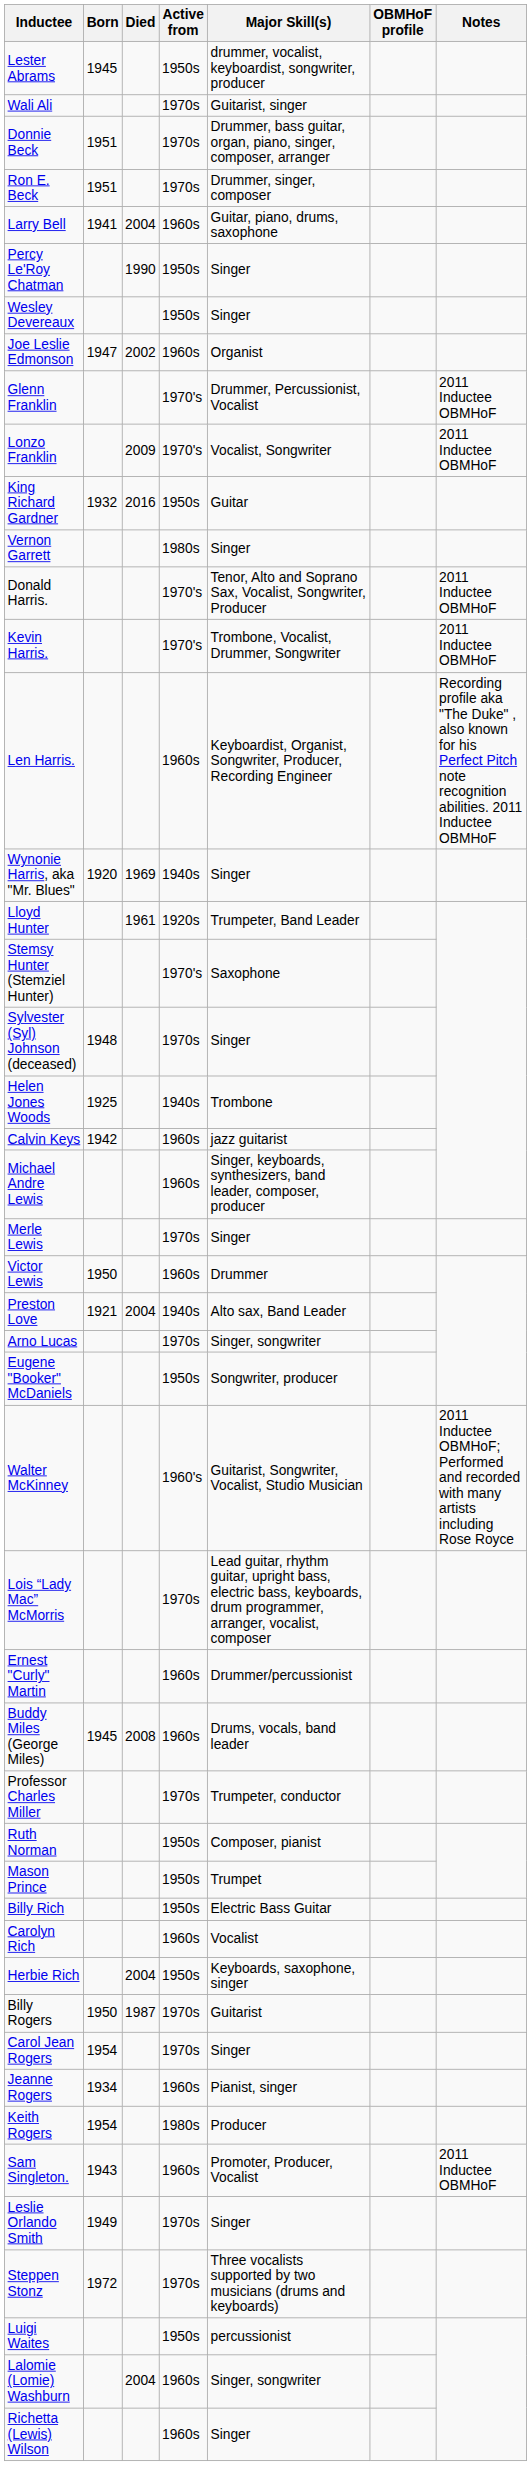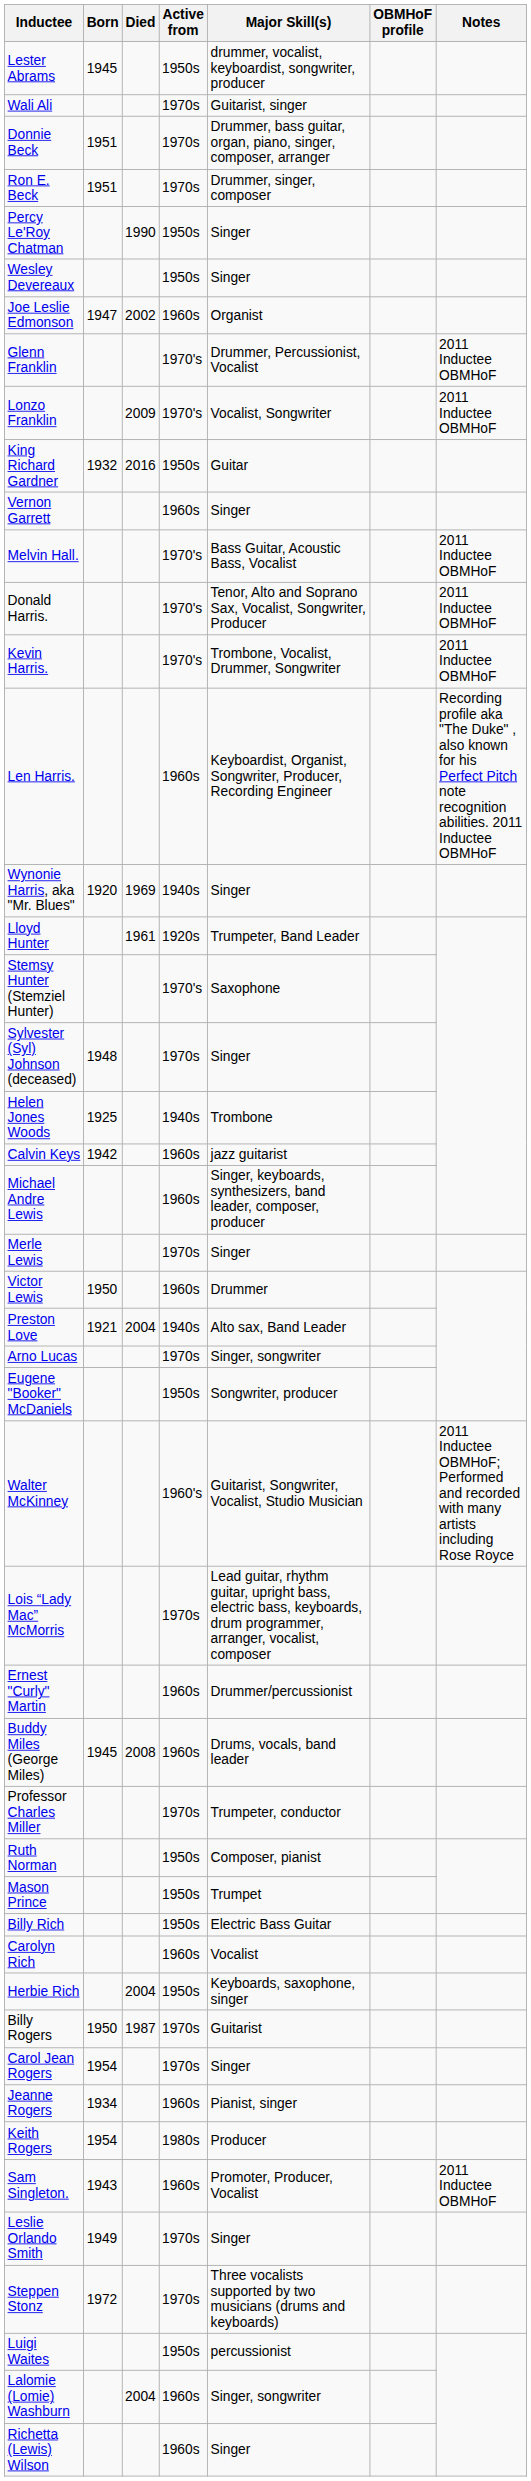 <table class="wikitable">
 <tr>
 <th>Inductee</th>
 <th>Born</th>
 <th>Died</th>
 <th>Active from</th>
 <th>Major Skill(s)</th>
 <th>OBMHoF profile</th>
 <th>Notes</th>
 </tr>
 <tr>
 <td><a href='#'>Lester Abrams</a></td>
 <td>1945</td>
 <td></td>
 <td>1950s</td>
 <td>drummer, vocalist, keyboardist, songwriter, producer</td>
 <td></td>
 <td></td>
 </tr>
 <tr>
 <td><a href='#'>Wali Ali</a></td>
 <td></td>
 <td></td>
 <td>1970s</td>
 <td>Guitarist, singer</td>
 <td></td>
 <td></td>
 </tr>
 <tr>
 <td><a href='#'>Donnie Beck</a></td>
 <td>1951</td>
 <td></td>
 <td>1970s</td>
 <td>Drummer, bass guitar, organ, piano, singer, composer, arranger</td>
 <td></td>
 <td></td>
 </tr>
 <tr>
 <td><a href='#'>Ron E. Beck</a></td>
 <td>1951</td>
 <td></td>
 <td>1970s</td>
 <td>Drummer, singer, composer</td>
-<td></td>
-<td></td>
-</tr>
-<tr>
-<td><a href='#'>Larry Bell</a></td>
-<td>1941</td>
-<td>2004</td>
-<td>1960s</td>
-<td>Guitar, piano, drums, saxophone</td>
 <td></td>
 <td></td>
 </tr>
 <tr>
 <td><a href='#'>Percy Le'Roy Chatman</a></td>
 <td></td>
 <td>1990</td>
 <td>1950s</td>
 <td>Singer</td>
 <td></td>
 <td></td>
 </tr>
 <tr>
 <td><a href='#'>Wesley Devereaux</a></td>
 <td></td>
 <td></td>
 <td>1950s</td>
 <td>Singer</td>
 <td></td>
 <td></td>
 </tr>
 <tr>
 <td><a href='#'>Joe Leslie Edmonson</a></td>
 <td>1947</td>
 <td>2002</td>
 <td>1960s</td>
 <td>Organist</td>
 <td></td>
 <td></td>
 </tr>
 <tr>
 <td><a href='#'>Glenn Franklin</a></td>
 <td></td>
 <td></td>
 <td>1970's</td>
 <td>Drummer, Percussionist, Vocalist</td>
 <td> </td>
 <td>2011 Inductee OBMHoF</td>
 </tr>
 <tr>
 <td><a href='#'>Lonzo Franklin</a></td>
 <td></td>
 <td>2009</td>
 <td>1970's</td>
 <td>Vocalist, Songwriter</td>
 <td> </td>
 <td>2011 Inductee OBMHoF</td>
 </tr>
 <tr>
 <td><a href='#'>King Richard Gardner</a></td>
 <td>1932</td>
 <td>2016</td>
 <td>1950s</td>
 <td>Guitar</td>
 <td></td>
 <td></td>
 </tr>
 <tr>
 <td><a href='#'>Vernon Garrett</a></td>
 <td></td>
 <td></td>
-<td>1980s</td>
+<td>1960s</td>
 <td>Singer</td>
 <td></td>
+</tr>
+<tr>
+<td><a href='#'>Melvin Hall.</a></td>
+<td></td>
+<td></td>
+<td>1970's</td>
+<td>Bass Guitar, Acoustic Bass, Vocalist</td>
+<td> </td>
+<td>2011 Inductee OBMHoF</td>
 </tr>
 <tr>
 <td>Donald Harris.</td>
 <td></td>
 <td></td>
 <td>1970's</td>
 <td>Tenor, Alto and Soprano Sax, Vocalist, Songwriter, Producer</td>
 <td> </td>
 <td>2011 Inductee OBMHoF</td>
 </tr>
 <tr>
 <td><a href='#'>Kevin Harris.</a></td>
 <td></td>
 <td></td>
 <td>1970's</td>
 <td>Trombone, Vocalist, Drummer, Songwriter</td>
 <td> </td>
 <td>2011 Inductee OBMHoF</td>
 </tr>
 <tr>
 <td><a href='#'>Len Harris.</a></td>
 <td></td>
 <td></td>
 <td>1960s</td>
 <td>Keyboardist, Organist, Songwriter, Producer, Recording Engineer</td>
 <td> </td>
 <td>Recording profile aka "The Duke" , also known for his <a href='#'>Perfect Pitch</a> note recognition abilities.  2011 Inductee OBMHoF</td>
 </tr>
 <tr>
 <td><a href='#'>Wynonie Harris</a>, aka "Mr. Blues"</td>
 <td>1920</td>
 <td>1969</td>
 <td>1940s</td>
 <td>Singer</td>
 <td></td>
 <td></td>
 </tr>
 <tr>
 <td><a href='#'>Lloyd Hunter</a></td>
 <td></td>
 <td>1961</td>
 <td>1920s</td>
 <td>Trumpeter, Band Leader</td>
 <td></td>
 </tr>
 <tr>
 <td><a href='#'>Stemsy Hunter</a> (Stemziel Hunter)</td>
 <td></td>
 <td></td>
 <td>1970's</td>
 <td>Saxophone</td>
 <td></td>
 </tr>
 <tr>
 <td><a href='#'>Sylvester (Syl) Johnson</a> (deceased)</td>
 <td>1948</td>
 <td></td>
 <td>1970s</td>
 <td>Singer</td>
 <td></td>
 </tr>
 <tr>
 <td><a href='#'>Helen Jones Woods</a></td>
 <td>1925</td>
 <td></td>
 <td>1940s</td>
 <td>Trombone</td>
 <td></td>
 </tr>
 <tr>
 <td><a href='#'>Calvin Keys</a></td>
 <td>1942</td>
 <td></td>
 <td>1960s</td>
 <td>jazz guitarist</td>
 <td></td>
 </tr>
 <tr>
 <td><a href='#'>Michael Andre Lewis</a></td>
 <td></td>
 <td></td>
 <td>1960s</td>
 <td>Singer, keyboards, synthesizers, band leader, composer, producer</td>
 <td></td>
 </tr>
 <tr>
 <td><a href='#'>Merle Lewis</a></td>
 <td></td>
 <td></td>
 <td>1970s</td>
 <td>Singer</td>
 <td></td>
 <td></td>
 </tr>
 <tr>
 <td><a href='#'>Victor Lewis</a></td>
 <td>1950</td>
 <td></td>
 <td>1960s</td>
 <td>Drummer</td>
 <td></td>
 </tr>
 <tr>
 <td><a href='#'>Preston Love</a></td>
 <td>1921</td>
 <td>2004</td>
 <td>1940s</td>
 <td>Alto sax, Band Leader</td>
 <td></td>
 </tr>
 <tr>
 <td><a href='#'>Arno Lucas</a></td>
 <td></td>
 <td></td>
 <td>1970s</td>
 <td>Singer, songwriter</td>
 <td></td>
 </tr>
 <tr>
 <td><a href='#'>Eugene "Booker" McDaniels</a></td>
 <td></td>
 <td></td>
 <td>1950s</td>
 <td>Songwriter, producer</td>
 <td></td>
 </tr>
 <tr>
 <td><a href='#'>Walter McKinney</a></td>
 <td></td>
 <td></td>
 <td>1960's</td>
 <td>Guitarist, Songwriter, Vocalist, Studio Musician</td>
 <td> </td>
 <td>2011 Inductee OBMHoF; Performed and recorded with many artists including Rose Royce</td>
 </tr>
 <tr>
 <td><a href='#'>Lois “Lady Mac” McMorris</a></td>
 <td></td>
 <td></td>
 <td>1970s</td>
 <td>Lead guitar, rhythm guitar, upright bass, electric bass, keyboards, drum programmer, arranger, vocalist, composer</td>
 <td></td>
 <td></td>
 </tr>
 <tr>
 <td><a href='#'>Ernest "Curly" Martin</a></td>
 <td></td>
 <td></td>
 <td>1960s</td>
 <td>Drummer/percussionist</td>
 <td></td>
 <td></td>
 </tr>
 <tr>
 <td><a href='#'>Buddy Miles</a> (George Miles)</td>
 <td>1945</td>
 <td>2008</td>
 <td>1960s</td>
 <td>Drums, vocals, band leader</td>
 <td></td>
 <td></td>
 </tr>
 <tr>
 <td>Professor <a href='#'>Charles Miller</a></td>
 <td></td>
 <td></td>
 <td>1970s</td>
 <td>Trumpeter, conductor</td>
 <td></td>
 <td></td>
 </tr>
 <tr>
 <td><a href='#'>Ruth Norman</a></td>
 <td></td>
 <td></td>
 <td>1950s</td>
 <td>Composer, pianist</td>
 <td></td>
 </tr>
 <tr>
 <td><a href='#'>Mason Prince</a></td>
 <td></td>
 <td></td>
 <td>1950s</td>
 <td>Trumpet</td>
 <td></td>
 </tr>
 <tr>
 <td><a href='#'>Billy Rich</a></td>
 <td></td>
 <td></td>
 <td>1950s</td>
 <td>Electric Bass Guitar</td>
 <td></td>
 <td></td>
 </tr>
 <tr>
 <td><a href='#'>Carolyn Rich</a></td>
 <td></td>
 <td></td>
 <td>1960s</td>
 <td>Vocalist</td>
 <td></td>
 <td></td>
 </tr>
 <tr>
 <td><a href='#'>Herbie Rich</a></td>
 <td></td>
 <td>2004</td>
 <td>1950s</td>
 <td>Keyboards, saxophone, singer</td>
 <td></td>
 <td></td>
 </tr>
 <tr>
 <td>Billy Rogers</td>
 <td>1950</td>
 <td>1987</td>
 <td>1970s</td>
 <td>Guitarist</td>
 <td></td>
 </tr>
 <tr>
 <td><a href='#'>Carol Jean Rogers</a></td>
 <td>1954</td>
 <td></td>
 <td>1970s</td>
 <td>Singer</td>
 <td></td>
 <td></td>
 </tr>
 <tr>
 <td><a href='#'>Jeanne Rogers</a></td>
 <td>1934</td>
 <td></td>
 <td>1960s</td>
 <td>Pianist, singer</td>
 <td></td>
 <td></td>
 </tr>
 <tr>
 <td><a href='#'>Keith Rogers</a></td>
 <td>1954</td>
 <td></td>
 <td>1980s</td>
 <td>Producer</td>
 <td></td>
 <td></td>
 </tr>
 <tr>
 <td><a href='#'>Sam Singleton.</a></td>
 <td>1943</td>
 <td></td>
 <td>1960s</td>
 <td>Promoter, Producer, Vocalist</td>
 <td></td>
 <td>2011 Inductee OBMHoF</td>
 </tr>
 <tr>
 <td><a href='#'>Leslie Orlando Smith</a></td>
 <td>1949</td>
 <td></td>
 <td>1970s</td>
 <td>Singer</td>
 <td></td>
 </tr>
 <tr>
 <td><a href='#'>Steppen Stonz</a></td>
 <td>1972</td>
 <td></td>
 <td>1970s</td>
 <td>Three vocalists supported by two musicians (drums and keyboards)</td>
 <td></td>
 <td></td>
 </tr>
 <tr>
 <td><a href='#'>Luigi Waites</a></td>
 <td></td>
 <td></td>
 <td>1950s</td>
 <td>percussionist</td>
 <td></td>
 </tr>
 <tr>
 <td><a href='#'>Lalomie (Lomie) Washburn</a></td>
 <td></td>
 <td>2004</td>
 <td>1960s</td>
 <td>Singer, songwriter</td>
 <td></td>
 </tr>
 <tr>
 <td><a href='#'>Richetta (Lewis) Wilson</a></td>
 <td></td>
 <td></td>
 <td>1960s</td>
 <td>Singer</td>
 <td></td>
 </tr>
 </table>
